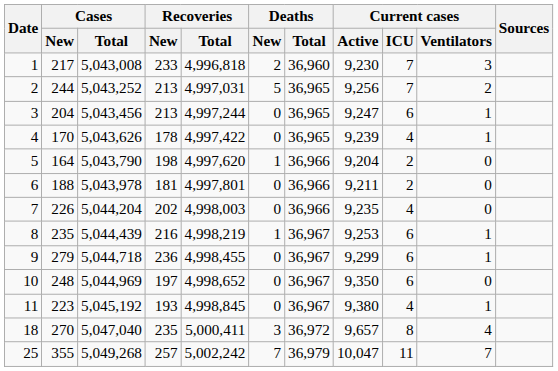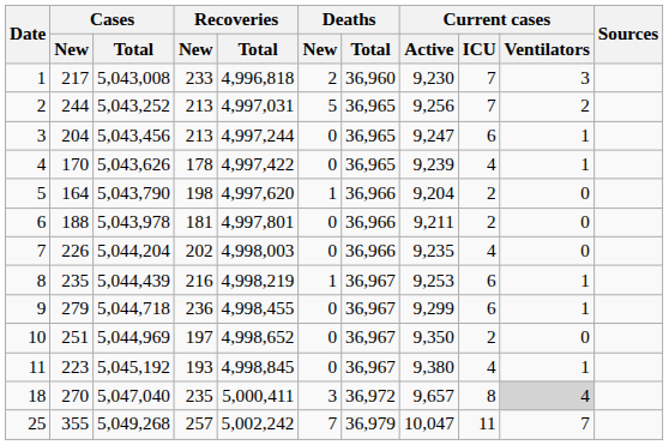 <table class="wikitable sortable mw-collapsible mw-collapsed sticky-header-multi sort-under" style="text-align:right;">
 <tr>
 <th rowspan=2>Date</th>
 <th colspan=2>Cases</th>
 <th colspan=2>Recoveries</th>
 <th colspan=2>Deaths</th>
 <th colspan=3>Current cases</th>
 <th rowspan=2 class="unsortable">Sources</th>
 </tr>
 <tr>
 <th>New</th>
 <th>Total</th>
 <th>New</th>
 <th>Total</th>
 <th>New</th>
 <th>Total</th>
 <th>Active</th>
 <th>ICU</th>
 <th>Ventilators</th>
 </tr>
 <tr>
 <td>1</td>
 <td>217</td>
 <td>5,043,008</td>
 <td>233</td>
 <td>4,996,818</td>
 <td>2</td>
 <td>36,960</td>
 <td>9,230</td>
 <td>7</td>
 <td>3</td>
 <td></td>
 </tr>
 <tr>
 <td>2</td>
 <td>244</td>
 <td>5,043,252</td>
 <td>213</td>
 <td>4,997,031</td>
 <td>5</td>
 <td>36,965</td>
 <td>9,256</td>
 <td>7</td>
 <td>2</td>
 <td></td>
 </tr>
 <tr>
 <td>3</td>
 <td>204</td>
 <td>5,043,456</td>
 <td>213</td>
 <td>4,997,244</td>
 <td>0</td>
 <td>36,965</td>
 <td>9,247</td>
 <td>6</td>
 <td>1</td>
 <td></td>
 </tr>
 <tr>
 <td>4</td>
 <td>170</td>
 <td>5,043,626</td>
 <td>178</td>
 <td>4,997,422</td>
 <td>0</td>
 <td>36,965</td>
 <td>9,239</td>
 <td>4</td>
 <td>1</td>
 <td></td>
 </tr>
 <tr>
 <td>5</td>
 <td>164</td>
 <td>5,043,790</td>
 <td>198</td>
 <td>4,997,620</td>
 <td>1</td>
 <td>36,966</td>
 <td>9,204</td>
 <td>2</td>
 <td>0</td>
 <td></td>
 </tr>
 <tr>
 <td>6</td>
 <td>188</td>
 <td>5,043,978</td>
 <td>181</td>
 <td>4,997,801</td>
 <td>0</td>
 <td>36,966</td>
 <td>9,211</td>
 <td>2</td>
 <td>0</td>
 <td></td>
 </tr>
 <tr>
 <td>7</td>
 <td>226</td>
 <td>5,044,204</td>
 <td>202</td>
 <td>4,998,003</td>
 <td>0</td>
 <td>36,966</td>
 <td>9,235</td>
 <td>4</td>
 <td>0</td>
 <td></td>
 </tr>
 <tr>
 <td>8</td>
 <td>235</td>
 <td>5,044,439</td>
 <td>216</td>
 <td>4,998,219</td>
 <td>1</td>
 <td>36,967</td>
 <td>9,253</td>
 <td>6</td>
 <td>1</td>
 <td></td>
 </tr>
 <tr>
 <td>9</td>
 <td>279</td>
 <td>5,044,718</td>
 <td>236</td>
 <td>4,998,455</td>
 <td>0</td>
 <td>36,967</td>
 <td>9,299</td>
 <td>6</td>
 <td>1</td>
 <td></td>
 </tr>
 <tr>
 <td>10</td>
-<td>248</td>
+<td>251</td>
 <td>5,044,969</td>
 <td>197</td>
 <td>4,998,652</td>
 <td>0</td>
 <td>36,967</td>
 <td>9,350</td>
-<td>6</td>
+<td>2</td>
 <td>0</td>
 <td></td>
 </tr>
 <tr>
 <td>11</td>
 <td>223</td>
 <td>5,045,192</td>
 <td>193</td>
 <td>4,998,845</td>
 <td>0</td>
 <td>36,967</td>
 <td>9,380</td>
 <td>4</td>
 <td>1</td>
 <td></td>
 </tr>
 <tr>
 <td>18</td>
 <td>270</td>
 <td>5,047,040</td>
 <td>235</td>
 <td>5,000,411</td>
 <td>3</td>
 <td>36,972</td>
 <td>9,657</td>
 <td>8</td>
-<td>4</td>
+<td style="background: lightgrey;">4</td>
 <td></td>
 </tr>
 <tr>
 <td>25</td>
 <td>355</td>
 <td>5,049,268</td>
 <td>257</td>
 <td>5,002,242</td>
 <td>7</td>
 <td>36,979</td>
 <td>10,047</td>
 <td>11</td>
 <td>7</td>
 <td></td>
 </tr>
 </table>
